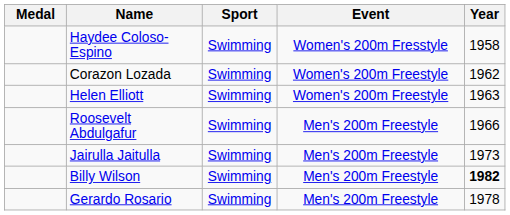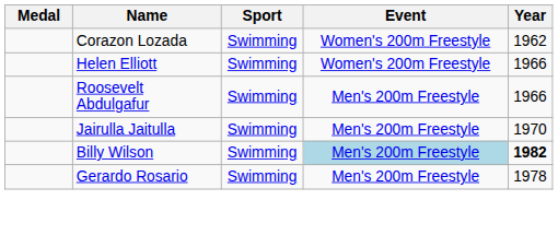 <table class="wikitable"  style="font-size:100%;  text-align:center;">
 <tr>
 <th width="65">Medal</th>
 <th width="150">Name</th>
 <th width="80">Sport</th>
 <th width="210">Event</th>
 <th width="40">Year</th>
-</tr>
-<tr>
-<td></td>
-<td align=left><a href='#'>Haydee Coloso-Espino</a></td>
-<td><a href='#'>Swimming</a></td>
-<td><a href='#'>Women's 200m Fresstyle</a></td>
-<td>1958</td>
 </tr>
 <tr>
 <td></td>
 <td align=left>Corazon Lozada</td>
 <td><a href='#'>Swimming</a></td>
 <td><a href='#'>Women's 200m Freestyle</a></td>
 <td>1962</td>
 </tr>
 <tr>
 <td></td>
 <td align=left><a href='#'>Helen Elliott</a></td>
 <td><a href='#'>Swimming</a></td>
 <td><a href='#'>Women's 200m Freestyle</a></td>
-<td>1963</td>
+<td>1966</td>
 </tr>
 <tr>
 <td></td>
 <td align=left><a href='#'>Roosevelt Abdulgafur</a></td>
 <td><a href='#'>Swimming</a></td>
 <td><a href='#'>Men's 200m Freestyle</a></td>
 <td>1966</td>
 </tr>
 <tr>
 <td></td>
 <td align=left><a href='#'>Jairulla Jaitulla</a></td>
 <td><a href='#'>Swimming</a></td>
 <td><a href='#'>Men's 200m Freestyle</a></td>
-<td>1973</td>
+<td>1970</td>
 </tr>
 <tr>
 <td></td>
 <td align=left><a href='#'>Billy Wilson</a></td>
 <td><a href='#'>Swimming</a></td>
-<td><a href='#'>Men's 200m Freestyle</a></td>
+<td style="background: lightblue;"><a href='#'>Men's 200m Freestyle</a></td>
 <td><strong>1982</strong></td>
 </tr>
 <tr>
 <td></td>
 <td align=left><a href='#'>Gerardo Rosario</a></td>
 <td><a href='#'>Swimming</a></td>
 <td><a href='#'>Men's 200m Freestyle</a></td>
 <td>1978</td>
 </tr>
 </table>
